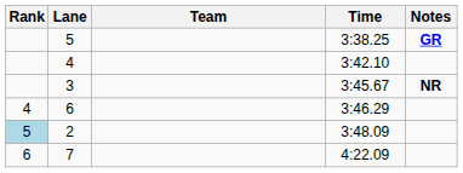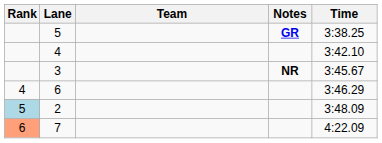 <table class="wikitable sortable" style="text-align:center;">
 <tr>
 <th width=40>Rank</th>
 <th width=40>Lane</th>
 <th width=250>Team</th>
+<th width=50>Notes</th>
 <th width=80>Time</th>
-<th width=50>Notes</th>
 </tr>
 <tr>
 <td></td>
 <td>5</td>
 <td align=left> </td>
+<td><strong><a href='#'>GR</a></strong></td>
 <td>3:38.25</td>
-<td><strong><a href='#'>GR</a></strong></td>
 </tr>
 <tr>
 <td></td>
 <td>4</td>
 <td align=left> </td>
+<td></td>
 <td>3:42.10</td>
-<td></td>
 </tr>
 <tr>
 <td></td>
 <td>3</td>
 <td align=left>  </td>
+<td><strong>NR</strong></td>
 <td>3:45.67</td>
-<td><strong>NR</strong></td>
 </tr>
 <tr>
 <td>4</td>
 <td>6</td>
 <td align=left> </td>
+<td></td>
 <td>3:46.29</td>
-<td></td>
 </tr>
 <tr>
 <td style="background: lightblue;">5</td>
 <td>2</td>
 <td align=left>  </td>
+<td></td>
 <td>3:48.09</td>
-<td></td>
 </tr>
 <tr>
-<td>6</td>
+<td style="background: lightsalmon;">6</td>
 <td>7</td>
 <td align=left>  </td>
+<td></td>
 <td>4:22.09</td>
-<td></td>
 </tr>
 </table>
